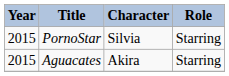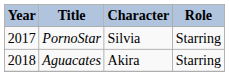 <table class="wikitable">
 <tr>
 <th style="background: #B0C4DE;">Year</th>
 <th style="background: #B0C4DE;">Title</th>
 <th style="background: #B0C4DE;">Character</th>
 <th style="background: #B0C4DE;">Role</th>
 </tr>
 <tr>
-<td>2015</td>
+<td>2017</td>
 <td><em>PornoStar</em></td>
 <td>Silvia</td>
 <td>Starring</td>
 </tr>
 <tr>
-<td>2015</td>
+<td>2018</td>
 <td><em>Aguacates</em></td>
 <td>Akira</td>
 <td>Starring</td>
 </tr>
 <tr>
 </tr>
 </table>
